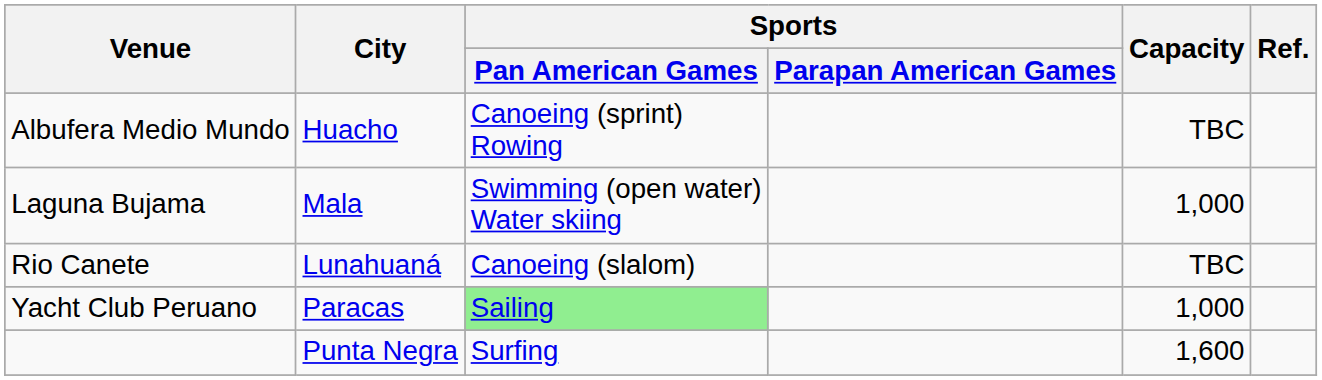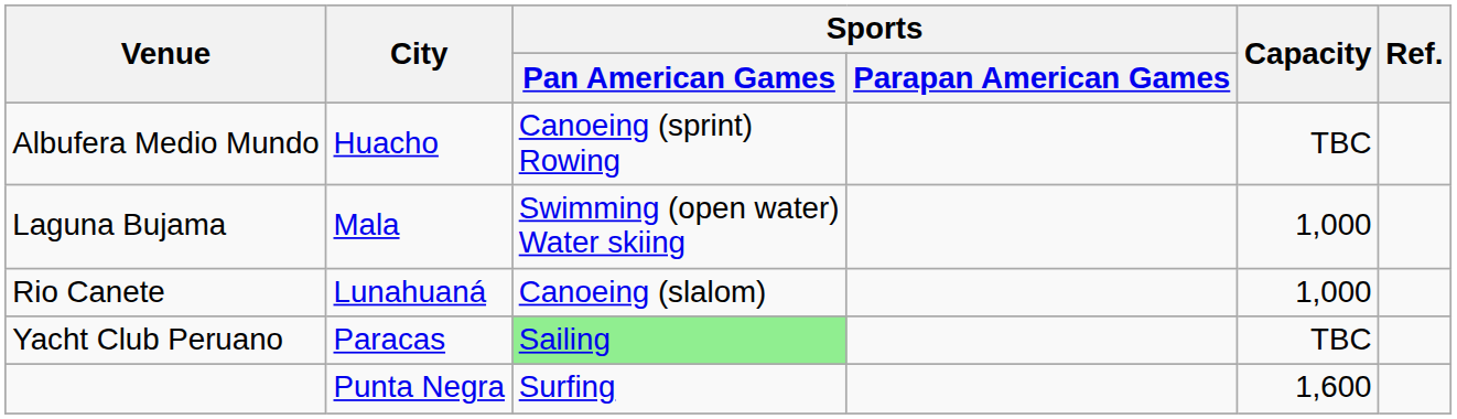 <table class="wikitable sortable">
 <tr>
 <th rowspan="2">Venue</th>
 <th rowspan="2">City</th>
 <th colspan="2" class="unsortable">Sports</th>
 <th rowspan="2">Capacity</th>
 <th rowspan="2" class="unsortable">Ref.</th>
 </tr>
 <tr>
 <th><a href='#'>Pan American Games</a></th>
 <th><a href='#'>Parapan American Games</a></th>
 </tr>
 <tr>
 <td>Albufera Medio Mundo</td>
 <td><a href='#'>Huacho</a></td>
 <td><a href='#'>Canoeing</a> (sprint)<br><a href='#'>Rowing</a></td>
 <td></td>
 <td align="right">TBC</td>
 <td align=center></td>
 </tr>
 <tr>
 <td>Laguna Bujama</td>
 <td><a href='#'>Mala</a></td>
 <td><a href='#'>Swimming</a> (open water)<br><a href='#'>Water skiing</a></td>
 <td></td>
 <td align="right">1,000</td>
 <td align=center></td>
 </tr>
 <tr>
 <td>Rio Canete</td>
 <td><a href='#'>Lunahuaná</a></td>
 <td><a href='#'>Canoeing</a> (slalom)</td>
 <td></td>
-<td align="right">TBC</td>
+<td align="right">1,000</td>
 <td align=center></td>
 </tr>
 <tr>
 <td>Yacht Club Peruano</td>
 <td><a href='#'>Paracas</a></td>
 <td style="background: lightgreen;"><a href='#'>Sailing</a></td>
 <td></td>
-<td align="right">1,000</td>
+<td align="right">TBC</td>
 <td align=center></td>
 </tr>
 <tr>
 <td></td>
 <td><a href='#'>Punta Negra</a></td>
 <td><a href='#'>Surfing</a></td>
 <td></td>
 <td align="right">1,600</td>
 <td align=center></td>
 </tr>
 </table>
